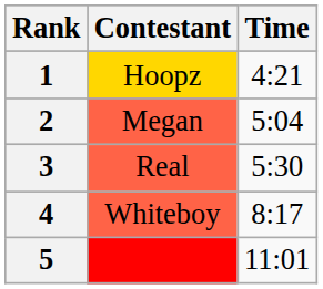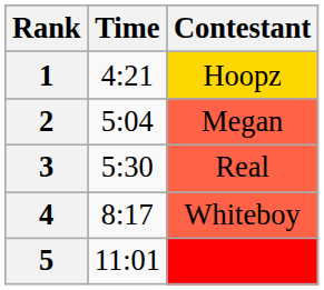 <table class="wikitable" style="text-align:center">
 <tr>
 <th>Rank</th>
+<th>Time</th>
 <th>Contestant</th>
-<th>Time</th>
 </tr>
 <tr>
 <th>1</th>
+<td>4:21</td>
 <td bgcolor="gold">Hoopz</td>
-<td>4:21</td>
 </tr>
 <tr>
 <th>2</th>
+<td>5:04</td>
 <td bgcolor="tomato">Megan</td>
-<td>5:04</td>
 </tr>
 <tr>
 <th>3</th>
+<td>5:30</td>
 <td bgcolor="tomato">Real</td>
-<td>5:30</td>
 </tr>
 <tr>
 <th>4</th>
+<td>8:17</td>
 <td bgcolor="tomato">Whiteboy</td>
-<td>8:17</td>
 </tr>
 <tr>
 <th>5</th>
+<td>11:01</td>
 <td bgcolor="red"></td>
-<td>11:01</td>
 </tr>
 </table>
